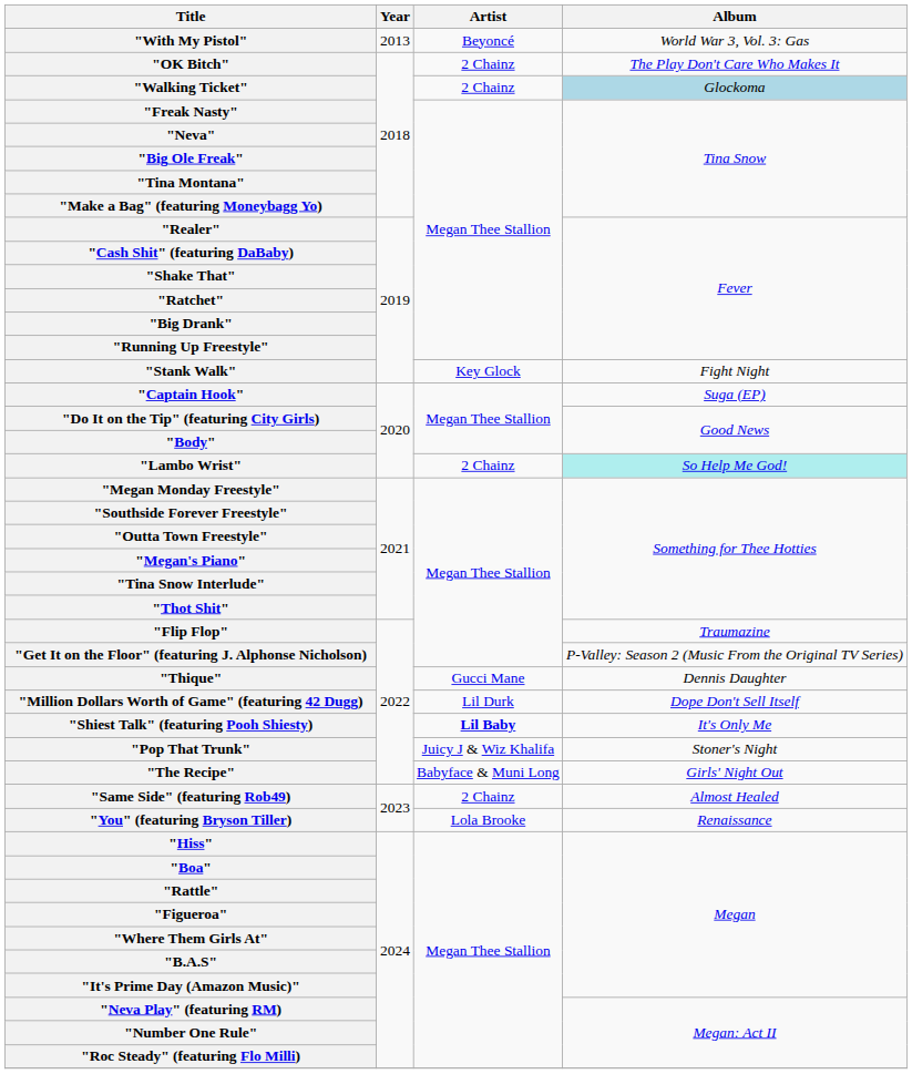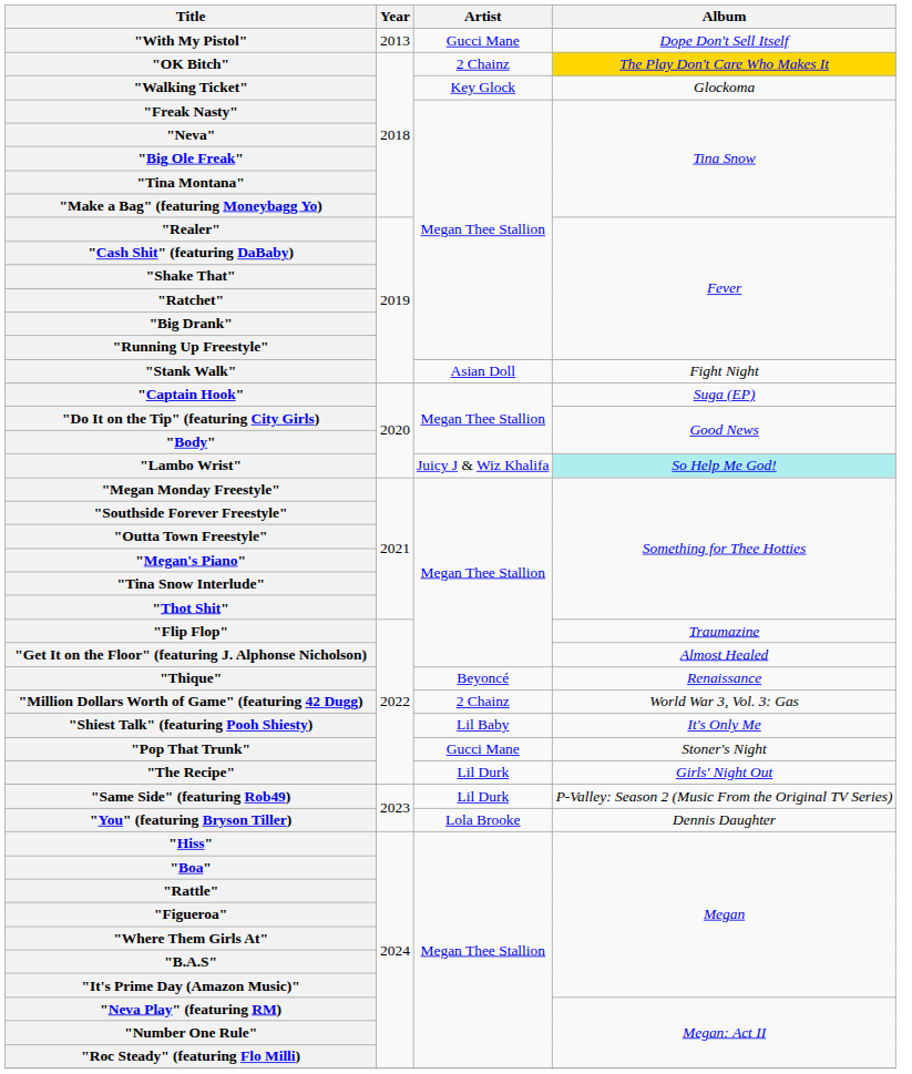 <table class="wikitable plainrowheaders" style="text-align:center;">
 <tr>
 <th scope="col" style="width:24.5em;">Title</th>
 <th scope="col">Year</th>
 <th scope="col">Artist</th>
 <th scope="col">Album</th>
 </tr>
 <tr>
 <th scope="row">"With My Pistol"</th>
 <td>2013</td>
-<td><a href='#'>Beyoncé</a></td>
-<td><em>World War 3, Vol. 3: Gas</em></td>
+<td><a href='#'>Gucci Mane</a></td>
+<td><em><a href='#'>Dope Don't Sell Itself</a></em></td>
 </tr>
 <tr>
 <th scope="row">"OK Bitch"</th>
 <td rowspan="7">2018</td>
 <td><a href='#'>2 Chainz</a></td>
-<td><em><a href='#'>The Play Don't Care Who Makes It</a></em></td>
+<td style="background: gold;"><em><a href='#'>The Play Don't Care Who Makes It</a></em></td>
 </tr>
 <tr>
 <th scope="row">"Walking Ticket"</th>
-<td><a href='#'>2 Chainz</a></td>
-<td style="background: lightblue;"><em>Glockoma</em></td>
+<td><a href='#'>Key Glock</a></td>
+<td><em>Glockoma</em></td>
 </tr>
 <tr>
 <th scope="row">"Freak Nasty"</th>
 <td rowspan="11"><a href='#'>Megan Thee Stallion</a></td>
 <td rowspan="5"><em><a href='#'>Tina Snow</a></em></td>
 </tr>
 <tr>
 <th scope="row">"Neva"</th>
 </tr>
 <tr>
 <th scope="row">"<a href='#'>Big Ole Freak</a>"</th>
 </tr>
 <tr>
 <th scope="row">"Tina Montana"</th>
 </tr>
 <tr>
 <th scope="row">"Make a Bag" (featuring <a href='#'>Moneybagg Yo</a>)</th>
 </tr>
 <tr>
 <th scope="row">"Realer"</th>
 <td rowspan="7">2019</td>
 <td rowspan="6"><em><a href='#'>Fever</a></em></td>
 </tr>
 <tr>
 <th scope="row">"<a href='#'>Cash Shit</a>" (featuring <a href='#'>DaBaby</a>)</th>
 </tr>
 <tr>
 <th scope="row">"Shake That"</th>
 </tr>
 <tr>
 <th scope="row">"Ratchet"</th>
 </tr>
 <tr>
 <th scope="row">"Big Drank"</th>
 </tr>
 <tr>
 <th scope="row">"Running Up Freestyle"</th>
 </tr>
 <tr>
 <th scope="row">"Stank Walk"</th>
-<td><a href='#'>Key Glock</a></td>
+<td><a href='#'>Asian Doll</a></td>
 <td><em>Fight Night</em></td>
 </tr>
 <tr>
 <th scope="row">"<a href='#'>Captain Hook</a>"</th>
 <td rowspan="4">2020</td>
 <td rowspan="3"><a href='#'>Megan Thee Stallion</a></td>
 <td><em><a href='#'>Suga (EP)</a></em></td>
 </tr>
 <tr>
 <th scope="row">"Do It on the Tip" (featuring <a href='#'>City Girls</a>)</th>
 <td rowspan="2"><em><a href='#'>Good News</a></em></td>
 </tr>
 <tr>
 <th scope="row">"<a href='#'>Body</a>"</th>
 </tr>
 <tr>
 <th scope="row">"Lambo Wrist"</th>
-<td><a href='#'>2 Chainz</a></td>
+<td><a href='#'>Juicy J</a> & <a href='#'>Wiz Khalifa</a></td>
 <td style="background: paleturquoise;"><em><a href='#'>So Help Me God!</a></em></td>
 </tr>
 <tr>
 <th scope="row">"Megan Monday Freestyle"</th>
 <td rowspan="6">2021</td>
 <td rowspan="8"><a href='#'>Megan Thee Stallion</a></td>
 <td rowspan="6"><em><a href='#'>Something for Thee Hotties</a></em></td>
 </tr>
 <tr>
 <th scope="row">"Southside Forever Freestyle"</th>
 </tr>
 <tr>
 <th scope="row">"Outta Town Freestyle"</th>
 </tr>
 <tr>
 <th scope="row">"<a href='#'>Megan's Piano</a>"</th>
 </tr>
 <tr>
 <th scope="row">"Tina Snow Interlude"</th>
 </tr>
 <tr>
 <th scope="row">"<a href='#'>Thot Shit</a>"</th>
 </tr>
 <tr>
 <th scope="row">"Flip Flop"</th>
 <td rowspan="7">2022</td>
 <td><em><a href='#'>Traumazine</a></em></td>
 </tr>
 <tr>
 <th scope="row">"Get It on the Floor" (featuring J. Alphonse Nicholson)</th>
-<td><em>P-Valley: Season 2 (Music From the Original TV Series)</em></td>
+<td><em><a href='#'>Almost Healed</a></em></td>
 </tr>
 <tr>
 <th scope="row">"Thique"</th>
-<td><a href='#'>Gucci Mane</a></td>
-<td><em>Dennis Daughter</em></td>
+<td><a href='#'>Beyoncé</a></td>
+<td><em><a href='#'>Renaissance</a></em></td>
 </tr>
 <tr>
 <th scope="row">"Million Dollars Worth of Game" (featuring <a href='#'>42 Dugg</a>)</th>
-<td><a href='#'>Lil Durk</a></td>
-<td><em><a href='#'>Dope Don't Sell Itself</a></em></td>
+<td><a href='#'>2 Chainz</a></td>
+<td><em>World War 3, Vol. 3: Gas</em></td>
 </tr>
 <tr>
 <th scope="row">"Shiest Talk" (featuring <a href='#'>Pooh Shiesty</a>)</th>
-<td><strong><a href='#'>Lil Baby</a></strong></td>
+<td><a href='#'>Lil Baby</a></td>
 <td><em><a href='#'>It's Only Me</a></em></td>
 </tr>
 <tr>
 <th scope="row">"Pop That Trunk"</th>
-<td><a href='#'>Juicy J</a> & <a href='#'>Wiz Khalifa</a></td>
+<td><a href='#'>Gucci Mane</a></td>
 <td><em>Stoner's Night</em></td>
 </tr>
 <tr>
 <th scope="row">"The Recipe"</th>
-<td><a href='#'>Babyface</a> & <a href='#'>Muni Long</a></td>
+<td><a href='#'>Lil Durk</a></td>
 <td><em><a href='#'>Girls' Night Out</a></em></td>
 </tr>
 <tr>
 <th scope="row">"Same Side" (featuring <a href='#'>Rob49</a>)</th>
 <td rowspan="2">2023</td>
-<td><a href='#'>2 Chainz</a></td>
-<td><em><a href='#'>Almost Healed</a></em></td>
+<td><a href='#'>Lil Durk</a></td>
+<td><em>P-Valley: Season 2 (Music From the Original TV Series)</em></td>
 </tr>
 <tr>
 <th scope="row">"<a href='#'>You</a>" (featuring <a href='#'>Bryson Tiller</a>)</th>
 <td><a href='#'>Lola Brooke</a></td>
-<td><em><a href='#'>Renaissance</a></em></td>
+<td><em>Dennis Daughter</em></td>
 </tr>
 <tr>
 <th scope="row">"<a href='#'>Hiss</a>"</th>
 <td rowspan="10">2024</td>
 <td rowspan="10"><a href='#'>Megan Thee Stallion</a></td>
 <td rowspan="7"><em><a href='#'>Megan</a></em></td>
 </tr>
 <tr>
 <th scope="row">"<a href='#'>Boa</a>"</th>
 </tr>
 <tr>
 <th scope="row">"Rattle"</th>
 </tr>
 <tr>
 <th scope="row">"Figueroa"</th>
 </tr>
 <tr>
 <th scope="row">"Where Them Girls At"</th>
 </tr>
 <tr>
 <th scope="row">"B.A.S"</th>
 </tr>
 <tr>
 <th scope="row">"It's Prime Day (Amazon Music)"</th>
 </tr>
 <tr>
 <th scope="row">"<a href='#'>Neva Play</a>" (featuring <a href='#'>RM</a>)</th>
 <td rowspan="3"><em><a href='#'>Megan: Act II</a></em></td>
 </tr>
 <tr>
 <th scope="row">"Number One Rule"</th>
 </tr>
 <tr>
 <th scope="row">"Roc Steady" (featuring <a href='#'>Flo Milli</a>)</th>
 </tr>
 <tr>
 </tr>
 </table>
